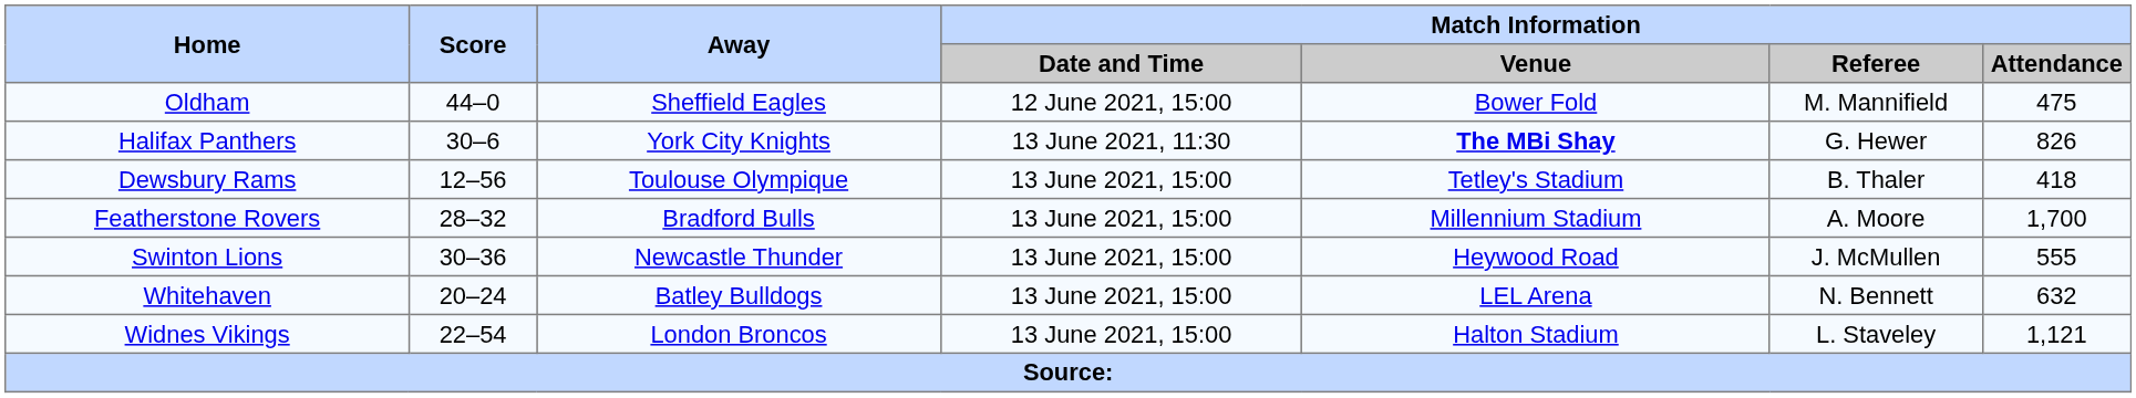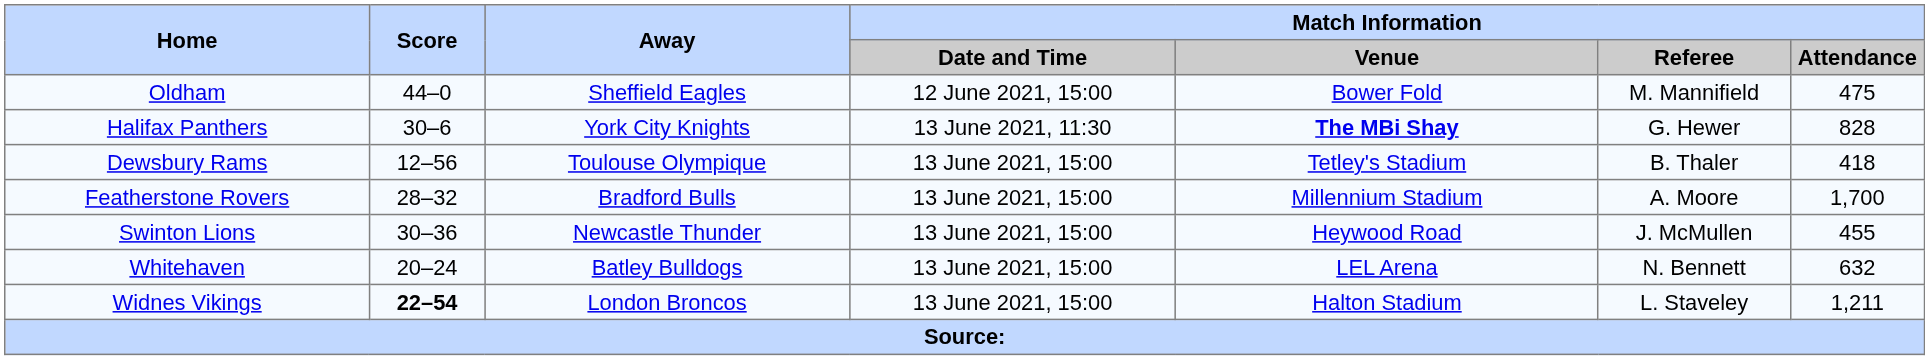 <table border=1 style="border-collapse:collapse; font-size:90%; text-align:center;" cellpadding=3 cellspacing=0 width=100%>
 <tr style="background:#c1d8ff;">
 <th scope="col" rowspan=2 width=19%>Home</th>
 <th scope="col" rowspan=2 width=6%>Score</th>
 <th scope="col" rowspan=2 width=19%>Away</th>
 <th colspan=6>Match Information</th>
 </tr>
 <tr style="background:#cccccc;">
 <th scope="col" width=17%>Date and Time</th>
 <th scope="col" width=22%>Venue</th>
 <th scope="col" width=10%>Referee</th>
 <th scope="col" width=7%>Attendance</th>
 </tr>
 <tr style="background:#f5faff;">
 <td> <a href='#'>Oldham</a></td>
 <td>44–0</td>
 <td> <a href='#'>Sheffield Eagles</a></td>
 <td>12 June 2021, 15:00</td>
 <td><a href='#'>Bower Fold</a></td>
 <td>M. Mannifield</td>
 <td>475</td>
 </tr>
 <tr style="background:#f5faff;">
 <td> <a href='#'>Halifax Panthers</a></td>
 <td>30–6</td>
 <td> <a href='#'>York City Knights</a></td>
 <td>13 June 2021, 11:30</td>
 <td><strong><a href='#'>The MBi Shay</a></strong></td>
 <td>G. Hewer</td>
-<td>826</td>
+<td>828</td>
 </tr>
 <tr style="background:#f5faff;">
 <td> <a href='#'>Dewsbury Rams</a></td>
 <td>12–56</td>
 <td> <a href='#'>Toulouse Olympique</a></td>
 <td>13 June 2021, 15:00</td>
 <td><a href='#'>Tetley's Stadium</a></td>
 <td>B. Thaler</td>
 <td>418</td>
 </tr>
 <tr style="background:#f5faff;">
 <td> <a href='#'>Featherstone Rovers</a></td>
 <td>28–32</td>
 <td> <a href='#'>Bradford Bulls</a></td>
 <td>13 June 2021, 15:00</td>
 <td><a href='#'>Millennium Stadium</a></td>
 <td>A. Moore</td>
 <td>1,700</td>
 </tr>
 <tr style="background:#f5faff;">
 <td> <a href='#'>Swinton Lions</a></td>
 <td>30–36</td>
 <td> <a href='#'>Newcastle Thunder</a></td>
 <td>13 June 2021, 15:00</td>
 <td><a href='#'>Heywood Road</a></td>
 <td>J. McMullen</td>
-<td>555</td>
+<td>455</td>
 </tr>
 <tr style="background:#f5faff;">
 <td> <a href='#'>Whitehaven</a></td>
 <td>20–24</td>
 <td> <a href='#'>Batley Bulldogs</a></td>
 <td>13 June 2021, 15:00</td>
 <td><a href='#'>LEL Arena</a></td>
 <td>N. Bennett</td>
 <td>632</td>
 </tr>
 <tr style="background:#f5faff;">
 <td> <a href='#'>Widnes Vikings</a></td>
-<td>22–54</td>
+<td><strong>22–54</strong></td>
 <td> <a href='#'>London Broncos</a></td>
 <td>13 June 2021, 15:00</td>
 <td><a href='#'>Halton Stadium</a></td>
 <td>L. Staveley</td>
-<td>1,121</td>
+<td>1,211</td>
 </tr>
 <tr style="background:#c1d8ff;">
 <th colspan=7>Source:</th>
 </tr>
 </table>
